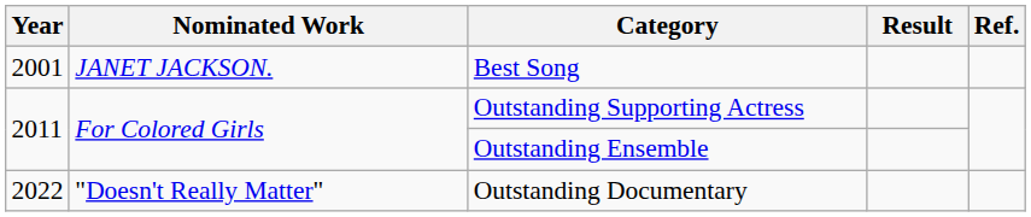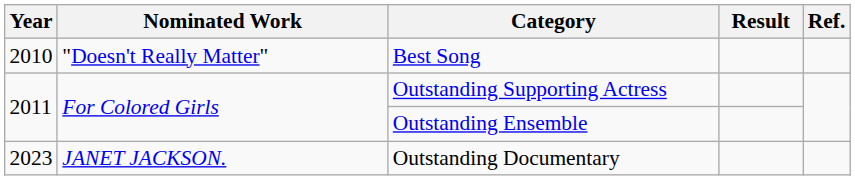 <table class="wikitable" width="50%">
 <tr>
 <th width="5%">Year</th>
 <th width="40%">Nominated Work</th>
 <th width="40%">Category</th>
 <th width="10%">Result</th>
 <th width="5%">Ref.</th>
 </tr>
 <tr>
-<td>2001</td>
-<td><a href='#'><em>JANET JACKSON.</em></a></td>
+<td>2010</td>
+<td>"<a href='#'>Doesn't Really Matter</a>"</td>
 <td><a href='#'>Best Song</a></td>
 <td></td>
 <td></td>
 </tr>
 <tr>
 <td rowspan="2">2011</td>
 <td rowspan="2"><em><a href='#'>For Colored Girls</a></em></td>
 <td><a href='#'>Outstanding Supporting Actress</a></td>
 <td></td>
 <td rowspan="2"></td>
 </tr>
 <tr>
 <td><a href='#'>Outstanding Ensemble</a></td>
 <td></td>
 </tr>
 <tr>
-<td rowspan="1">2022</td>
-<td>"<a href='#'>Doesn't Really Matter</a>"</td>
+<td rowspan="1">2023</td>
+<td><a href='#'><em>JANET JACKSON.</em></a></td>
 <td>Outstanding Documentary</td>
 <td></td>
 <td></td>
 </tr>
 </table>
